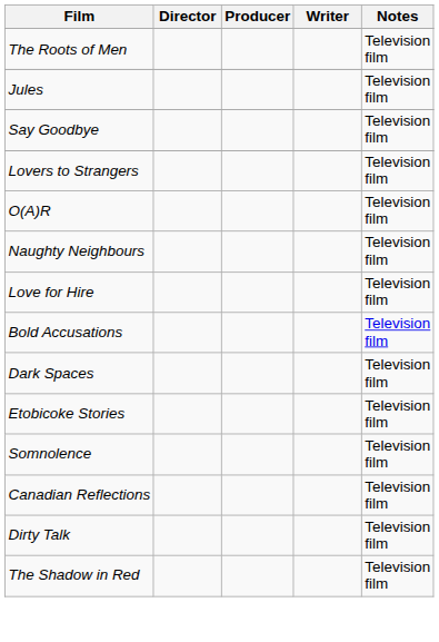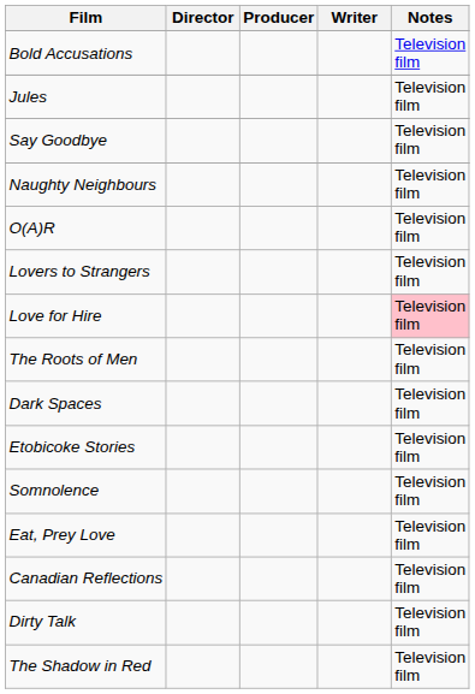 <table class="wikitable">
 <tr>
 <th>Film</th>
 <th width="65">Director</th>
 <th width="65">Producer</th>
 <th width="65">Writer</th>
 <th width="65">Notes</th>
 </tr>
 <tr>
 </tr>
 <tr>
-<td><em>The Roots of Men</em></td>
+<td><em>Bold Accusations</em></td>
 <td></td>
 <td></td>
 <td></td>
-<td>Television film</td>
+<td><a href='#'>Television film</a></td>
 </tr>
 <tr>
 </tr>
 <tr>
 <td><em>Jules</em></td>
 <td></td>
 <td></td>
 <td></td>
 <td>Television film</td>
 </tr>
 <tr>
 </tr>
 <tr>
 <td><em>Say Goodbye</em></td>
 <td></td>
 <td></td>
 <td></td>
 <td>Television film</td>
 </tr>
 <tr>
 </tr>
 <tr>
-<td><em>Lovers to Strangers</em></td>
+<td><em>Naughty Neighbours</em></td>
 <td></td>
 <td></td>
 <td></td>
 <td>Television film</td>
 </tr>
 <tr>
 <td><em>O(A)R</em></td>
 <td></td>
 <td></td>
 <td></td>
 <td>Television film</td>
 </tr>
 <tr>
-<td><em>Naughty Neighbours</em></td>
+<td><em>Lovers to Strangers</em></td>
 <td></td>
 <td></td>
 <td></td>
 <td>Television film</td>
 </tr>
 <tr>
 <td><em>Love for Hire</em></td>
 <td></td>
 <td></td>
 <td></td>
-<td>Television film</td>
+<td style="background: pink;">Television film</td>
 </tr>
 <tr>
-<td><em>Bold Accusations</em></td>
+<td><em>The Roots of Men</em></td>
 <td></td>
 <td></td>
 <td></td>
-<td><a href='#'>Television film</a></td>
+<td>Television film</td>
 </tr>
 <tr>
 <td><em>Dark Spaces</em></td>
 <td></td>
 <td></td>
 <td></td>
 <td>Television film</td>
 </tr>
 <tr>
 <td><em>Etobicoke Stories</em></td>
 <td></td>
 <td></td>
 <td></td>
 <td>Television film</td>
 </tr>
 <tr>
 <td><em>Somnolence</em></td>
+<td></td>
+<td></td>
+<td></td>
+<td>Television film</td>
+</tr>
+<tr>
+<td><em>Eat, Prey Love</em></td>
 <td></td>
 <td></td>
 <td></td>
 <td>Television film</td>
 </tr>
 <tr>
 <td><em>Canadian Reflections</em></td>
 <td></td>
 <td></td>
 <td></td>
 <td>Television film</td>
 </tr>
 <tr>
 <td><em>Dirty Talk</em></td>
 <td></td>
 <td></td>
 <td></td>
 <td>Television film</td>
 </tr>
 <tr>
 <td><em>The Shadow in Red</em></td>
 <td></td>
 <td></td>
 <td></td>
 <td>Television film</td>
 </tr>
 </table>
